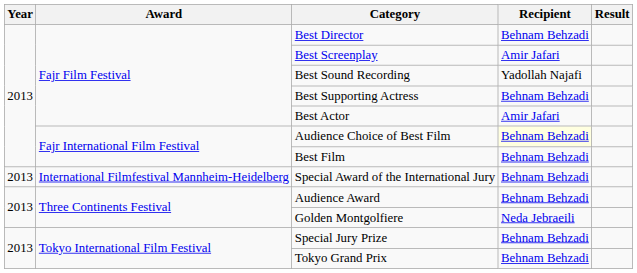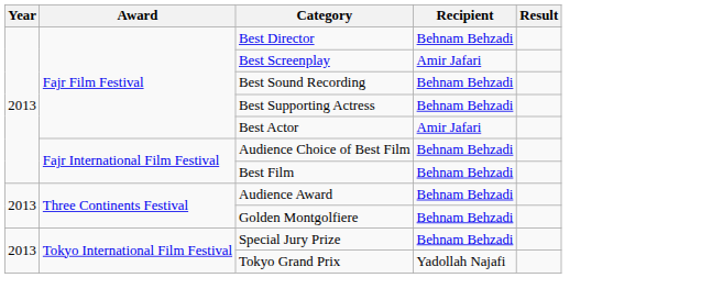 <table class="wikitable">
 <tr>
 <th>Year</th>
 <th>Award</th>
 <th>Category</th>
 <th>Recipient</th>
 <th>Result</th>
 </tr>
 <tr>
 <td rowspan="7">2013</td>
 <td rowspan="5"><a href='#'>Fajr Film Festival</a></td>
 <td><a href='#'>Best Director</a></td>
 <td><a href='#'>Behnam Behzadi</a></td>
 <td></td>
 </tr>
 <tr>
 <td><a href='#'>Best Screenplay</a></td>
 <td><a href='#'>Amir Jafari</a></td>
 <td></td>
 </tr>
 <tr>
 <td>Best Sound Recording</td>
-<td>Yadollah Najafi</td>
+<td><a href='#'>Behnam Behzadi</a></td>
 <td></td>
 </tr>
 <tr>
 <td>Best Supporting Actress</td>
 <td><a href='#'>Behnam Behzadi</a></td>
 <td></td>
 </tr>
 <tr>
 <td>Best Actor</td>
 <td><a href='#'>Amir Jafari</a></td>
 <td></td>
 </tr>
 <tr>
 <td rowspan="2"><a href='#'>Fajr International Film Festival</a></td>
 <td>Audience Choice of Best Film</td>
-<td style="background: lightyellow;"><a href='#'>Behnam Behzadi</a></td>
+<td><a href='#'>Behnam Behzadi</a></td>
 <td></td>
 </tr>
 <tr>
 <td>Best Film</td>
-<td><a href='#'>Behnam Behzadi</a></td>
-<td></td>
-</tr>
-<tr>
-<td>2013</td>
-<td><a href='#'>International Filmfestival Mannheim-Heidelberg</a></td>
-<td>Special Award of the International Jury</td>
 <td><a href='#'>Behnam Behzadi</a></td>
 <td></td>
 </tr>
 <tr>
 <td rowspan="2">2013</td>
 <td rowspan="2"><a href='#'>Three Continents Festival</a></td>
 <td>Audience Award</td>
 <td><a href='#'>Behnam Behzadi</a></td>
 <td></td>
 </tr>
 <tr>
 <td>Golden Montgolfiere</td>
-<td><a href='#'>Neda Jebraeili</a></td>
+<td><a href='#'>Behnam Behzadi</a></td>
 <td></td>
 </tr>
 <tr>
 <td rowspan="2">2013</td>
 <td rowspan="2"><a href='#'>Tokyo International Film Festival</a></td>
 <td>Special Jury Prize</td>
 <td><a href='#'>Behnam Behzadi</a></td>
 <td></td>
 </tr>
 <tr>
 <td>Tokyo Grand Prix</td>
-<td><a href='#'>Behnam Behzadi</a></td>
+<td>Yadollah Najafi</td>
 <td></td>
 </tr>
 </table>
